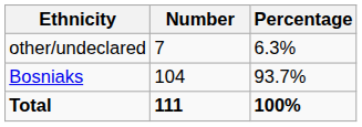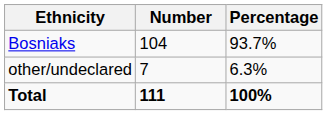 <table class="wikitable">
 <tr>
 <th width="100px">Ethnicity</th>
 <th width="80px">Number</th>
 <th width="80px">Percentage</th>
 </tr>
 <tr>
+<td><a href='#'>Bosniaks</a></td>
+<td>104</td>
+<td>93.7%</td>
+</tr>
+<tr>
 <td>other/undeclared</td>
 <td>7</td>
 <td>6.3%</td>
-</tr>
-<tr>
-<td><a href='#'>Bosniaks</a></td>
-<td>104</td>
-<td>93.7%</td>
 </tr>
 <tr>
 <td><strong>Total</strong></td>
 <td><strong>111</strong></td>
 <td><strong>100%</strong></td>
 </tr>
 </table>
